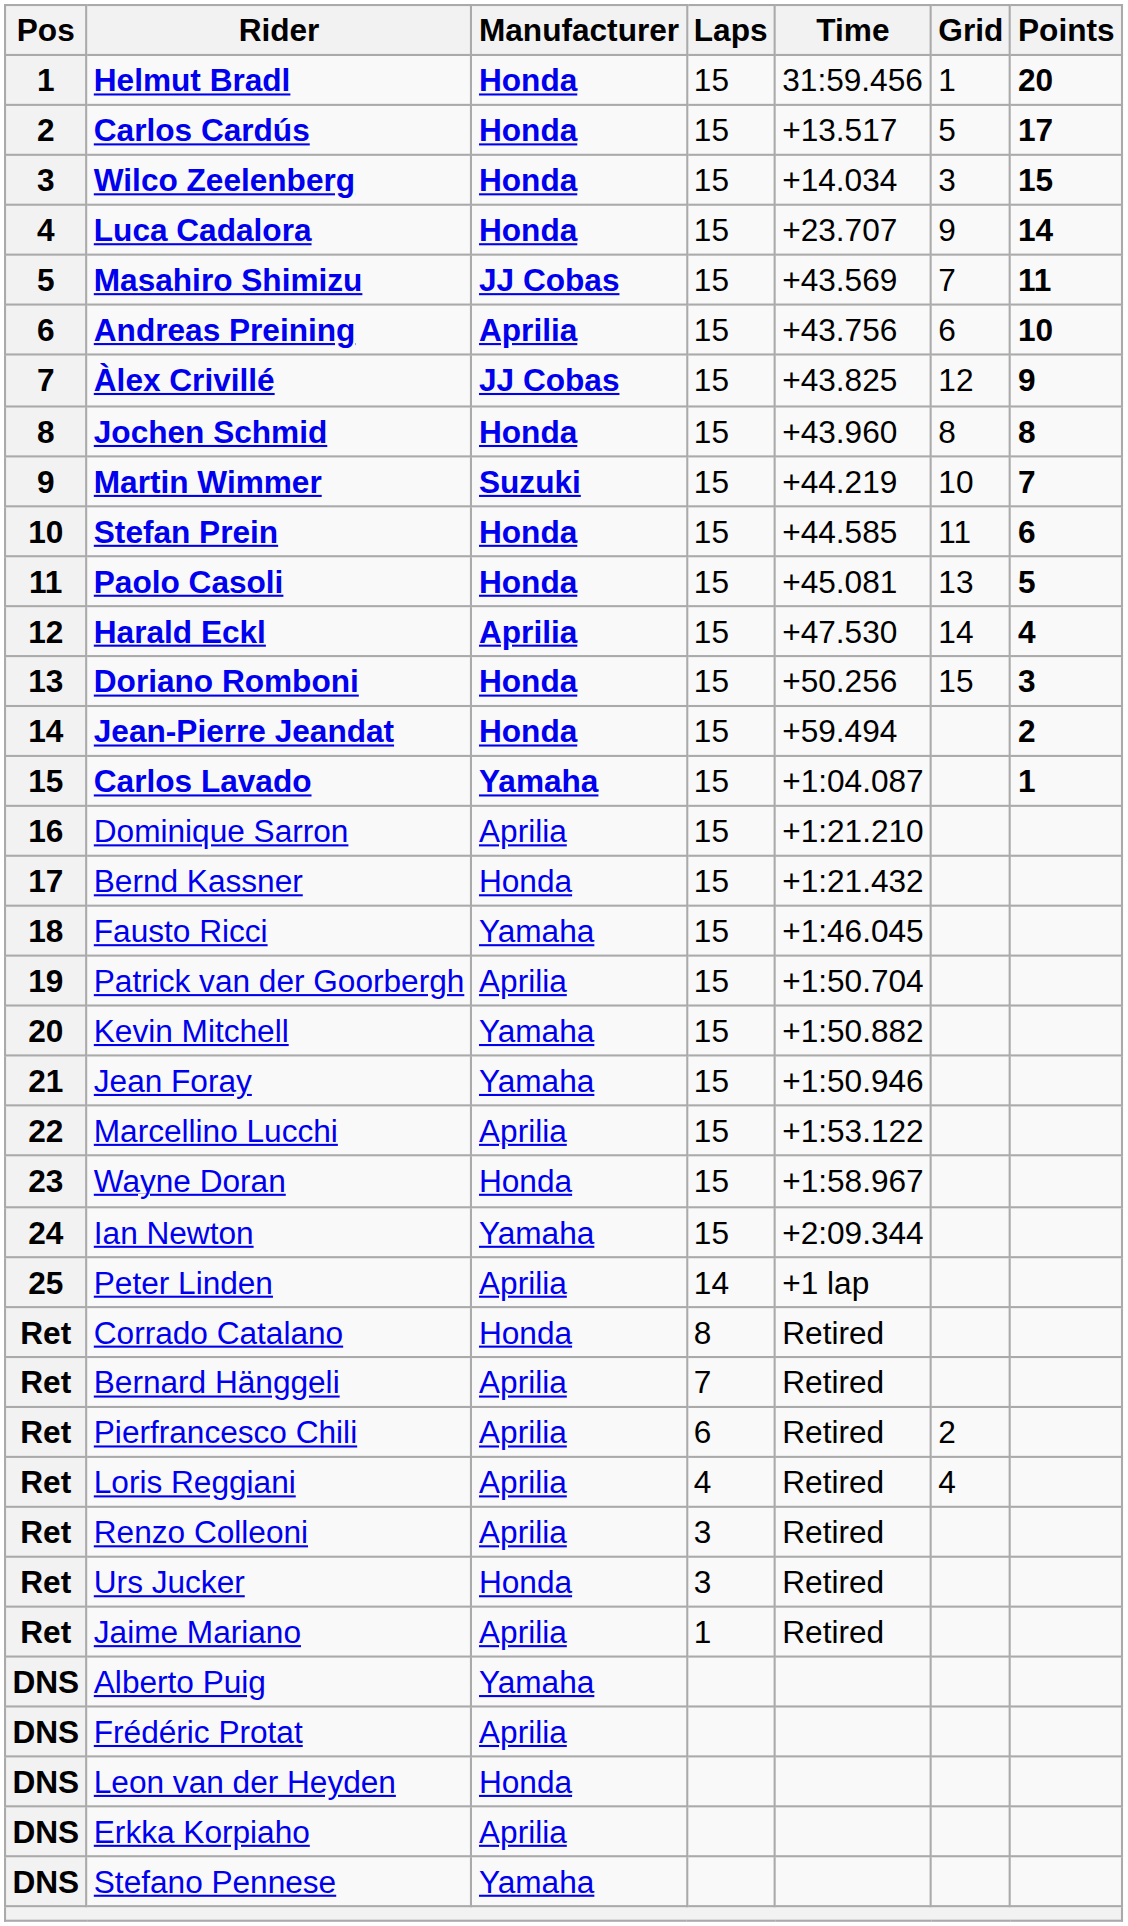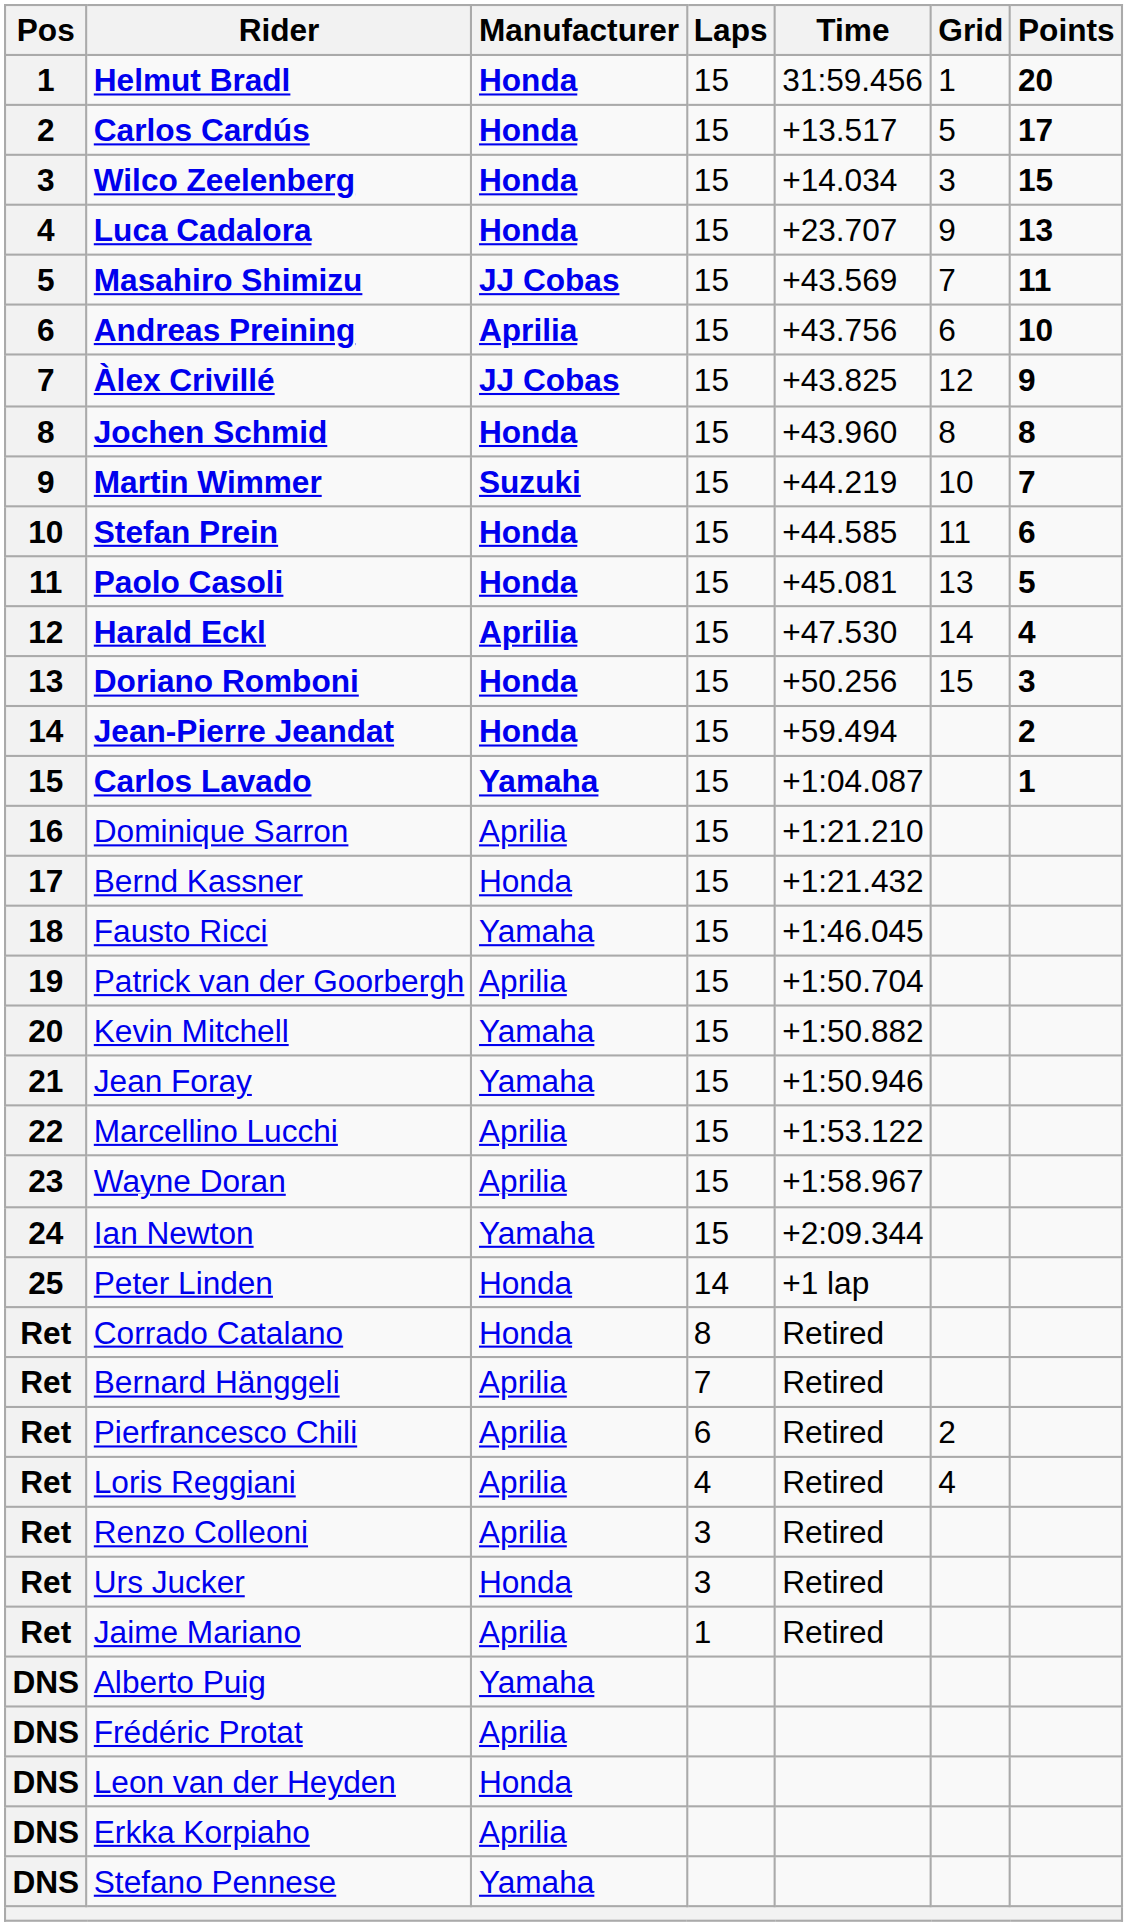 <table class="wikitable" style="font-size: 95%;">
 <tr>
 <th>Pos</th>
 <th>Rider</th>
 <th>Manufacturer</th>
 <th>Laps</th>
 <th>Time</th>
 <th>Grid</th>
 <th>Points</th>
 </tr>
 <tr>
 <th>1</th>
 <td> <strong><a href='#'>Helmut Bradl</a></strong></td>
 <td><strong><a href='#'>Honda</a></strong></td>
 <td>15</td>
 <td>31:59.456</td>
 <td>1</td>
 <td><strong>20</strong></td>
 </tr>
 <tr>
 <th>2</th>
 <td> <strong><a href='#'>Carlos Cardús</a></strong></td>
 <td><strong><a href='#'>Honda</a></strong></td>
 <td>15</td>
 <td>+13.517</td>
 <td>5</td>
 <td><strong>17</strong></td>
 </tr>
 <tr>
 <th>3</th>
 <td> <strong><a href='#'>Wilco Zeelenberg</a></strong></td>
 <td><strong><a href='#'>Honda</a></strong></td>
 <td>15</td>
 <td>+14.034</td>
 <td>3</td>
 <td><strong>15</strong></td>
 </tr>
 <tr>
 <th>4</th>
 <td> <strong><a href='#'>Luca Cadalora</a></strong></td>
 <td><strong><a href='#'>Honda</a></strong></td>
 <td>15</td>
 <td>+23.707</td>
 <td>9</td>
-<td><strong>14</strong></td>
+<td><strong>13</strong></td>
 </tr>
 <tr>
 <th>5</th>
 <td> <strong><a href='#'>Masahiro Shimizu</a></strong></td>
 <td><strong><a href='#'>JJ Cobas</a></strong></td>
 <td>15</td>
 <td>+43.569</td>
 <td>7</td>
 <td><strong>11</strong></td>
 </tr>
 <tr>
 <th>6</th>
 <td> <strong><a href='#'>Andreas Preining</a></strong></td>
 <td><strong><a href='#'>Aprilia</a></strong></td>
 <td>15</td>
 <td>+43.756</td>
 <td>6</td>
 <td><strong>10</strong></td>
 </tr>
 <tr>
 <th>7</th>
 <td> <strong><a href='#'>Àlex Crivillé</a></strong></td>
 <td><strong><a href='#'>JJ Cobas</a></strong></td>
 <td>15</td>
 <td>+43.825</td>
 <td>12</td>
 <td><strong>9</strong></td>
 </tr>
 <tr>
 <th>8</th>
 <td> <strong><a href='#'>Jochen Schmid</a></strong></td>
 <td><strong><a href='#'>Honda</a></strong></td>
 <td>15</td>
 <td>+43.960</td>
 <td>8</td>
 <td><strong>8</strong></td>
 </tr>
 <tr>
 <th>9</th>
 <td> <strong><a href='#'>Martin Wimmer</a></strong></td>
 <td><strong><a href='#'>Suzuki</a></strong></td>
 <td>15</td>
 <td>+44.219</td>
 <td>10</td>
 <td><strong>7</strong></td>
 </tr>
 <tr>
 <th>10</th>
 <td> <strong><a href='#'>Stefan Prein</a></strong></td>
 <td><strong><a href='#'>Honda</a></strong></td>
 <td>15</td>
 <td>+44.585</td>
 <td>11</td>
 <td><strong>6</strong></td>
 </tr>
 <tr>
 <th>11</th>
 <td> <strong><a href='#'>Paolo Casoli</a></strong></td>
 <td><strong><a href='#'>Honda</a></strong></td>
 <td>15</td>
 <td>+45.081</td>
 <td>13</td>
 <td><strong>5</strong></td>
 </tr>
 <tr>
 <th>12</th>
 <td> <strong><a href='#'>Harald Eckl</a></strong></td>
 <td><strong><a href='#'>Aprilia</a></strong></td>
 <td>15</td>
 <td>+47.530</td>
 <td>14</td>
 <td><strong>4</strong></td>
 </tr>
 <tr>
 <th>13</th>
 <td> <strong><a href='#'>Doriano Romboni</a></strong></td>
 <td><strong><a href='#'>Honda</a></strong></td>
 <td>15</td>
 <td>+50.256</td>
 <td>15</td>
 <td><strong>3</strong></td>
 </tr>
 <tr>
 <th>14</th>
 <td> <strong><a href='#'>Jean-Pierre Jeandat</a></strong></td>
 <td><strong><a href='#'>Honda</a></strong></td>
 <td>15</td>
 <td>+59.494</td>
 <td></td>
 <td><strong>2</strong></td>
 </tr>
 <tr>
 <th>15</th>
 <td> <strong><a href='#'>Carlos Lavado</a></strong></td>
 <td><strong><a href='#'>Yamaha</a></strong></td>
 <td>15</td>
 <td>+1:04.087</td>
 <td></td>
 <td><strong>1</strong></td>
 </tr>
 <tr>
 <th>16</th>
 <td> <a href='#'>Dominique Sarron</a></td>
 <td><a href='#'>Aprilia</a></td>
 <td>15</td>
 <td>+1:21.210</td>
 <td></td>
 <td></td>
 </tr>
 <tr>
 <th>17</th>
 <td> <a href='#'>Bernd Kassner</a></td>
 <td><a href='#'>Honda</a></td>
 <td>15</td>
 <td>+1:21.432</td>
 <td></td>
 <td></td>
 </tr>
 <tr>
 <th>18</th>
 <td> <a href='#'>Fausto Ricci</a></td>
 <td><a href='#'>Yamaha</a></td>
 <td>15</td>
 <td>+1:46.045</td>
 <td></td>
 <td></td>
 </tr>
 <tr>
 <th>19</th>
 <td> <a href='#'>Patrick van der Goorbergh</a></td>
 <td><a href='#'>Aprilia</a></td>
 <td>15</td>
 <td>+1:50.704</td>
 <td></td>
 <td></td>
 </tr>
 <tr>
 <th>20</th>
 <td> <a href='#'>Kevin Mitchell</a></td>
 <td><a href='#'>Yamaha</a></td>
 <td>15</td>
 <td>+1:50.882</td>
 <td></td>
 <td></td>
 </tr>
 <tr>
 <th>21</th>
 <td> <a href='#'>Jean Foray</a></td>
 <td><a href='#'>Yamaha</a></td>
 <td>15</td>
 <td>+1:50.946</td>
 <td></td>
 <td></td>
 </tr>
 <tr>
 <th>22</th>
 <td> <a href='#'>Marcellino Lucchi</a></td>
 <td><a href='#'>Aprilia</a></td>
 <td>15</td>
 <td>+1:53.122</td>
 <td></td>
 <td></td>
 </tr>
 <tr>
 <th>23</th>
 <td> <a href='#'>Wayne Doran</a></td>
-<td><a href='#'>Honda</a></td>
+<td><a href='#'>Aprilia</a></td>
 <td>15</td>
 <td>+1:58.967</td>
 <td></td>
 <td></td>
 </tr>
 <tr>
 <th>24</th>
 <td> <a href='#'>Ian Newton</a></td>
 <td><a href='#'>Yamaha</a></td>
 <td>15</td>
 <td>+2:09.344</td>
 <td></td>
 <td></td>
 </tr>
 <tr>
 <th>25</th>
 <td> <a href='#'>Peter Linden</a></td>
-<td><a href='#'>Aprilia</a></td>
+<td><a href='#'>Honda</a></td>
 <td>14</td>
 <td>+1 lap</td>
 <td></td>
 <td></td>
 </tr>
 <tr>
 <th>Ret</th>
 <td> <a href='#'>Corrado Catalano</a></td>
 <td><a href='#'>Honda</a></td>
 <td>8</td>
 <td>Retired</td>
 <td></td>
 <td></td>
 </tr>
 <tr>
 <th>Ret</th>
 <td> <a href='#'>Bernard Hänggeli</a></td>
 <td><a href='#'>Aprilia</a></td>
 <td>7</td>
 <td>Retired</td>
 <td></td>
 <td></td>
 </tr>
 <tr>
 <th>Ret</th>
 <td> <a href='#'>Pierfrancesco Chili</a></td>
 <td><a href='#'>Aprilia</a></td>
 <td>6</td>
 <td>Retired</td>
 <td>2</td>
 <td></td>
 </tr>
 <tr>
 <th>Ret</th>
 <td> <a href='#'>Loris Reggiani</a></td>
 <td><a href='#'>Aprilia</a></td>
 <td>4</td>
 <td>Retired</td>
 <td>4</td>
 <td></td>
 </tr>
 <tr>
 <th>Ret</th>
 <td> <a href='#'>Renzo Colleoni</a></td>
 <td><a href='#'>Aprilia</a></td>
 <td>3</td>
 <td>Retired</td>
 <td></td>
 <td></td>
 </tr>
 <tr>
 <th>Ret</th>
 <td> <a href='#'>Urs Jucker</a></td>
 <td><a href='#'>Honda</a></td>
 <td>3</td>
 <td>Retired</td>
 <td></td>
 <td></td>
 </tr>
 <tr>
 <th>Ret</th>
 <td> <a href='#'>Jaime Mariano</a></td>
 <td><a href='#'>Aprilia</a></td>
 <td>1</td>
 <td>Retired</td>
 <td></td>
 <td></td>
 </tr>
 <tr>
 <th>DNS</th>
 <td> <a href='#'>Alberto Puig</a></td>
 <td><a href='#'>Yamaha</a></td>
 <td></td>
 <td></td>
 <td></td>
 <td></td>
 </tr>
 <tr>
 <th>DNS</th>
 <td> <a href='#'>Frédéric Protat</a></td>
 <td><a href='#'>Aprilia</a></td>
 <td></td>
 <td></td>
 <td></td>
 <td></td>
 </tr>
 <tr>
 <th>DNS</th>
 <td> <a href='#'>Leon van der Heyden</a></td>
 <td><a href='#'>Honda</a></td>
 <td></td>
 <td></td>
 <td></td>
 <td></td>
 </tr>
 <tr>
 <th>DNS</th>
 <td> <a href='#'>Erkka Korpiaho</a></td>
 <td><a href='#'>Aprilia</a></td>
 <td></td>
 <td></td>
 <td></td>
 <td></td>
 </tr>
 <tr>
 <th>DNS</th>
 <td> <a href='#'>Stefano Pennese</a></td>
 <td><a href='#'>Yamaha</a></td>
 <td></td>
 <td></td>
 <td></td>
 <td></td>
 </tr>
 <tr>
 <th colspan=7></th>
 </tr>
 </table>
